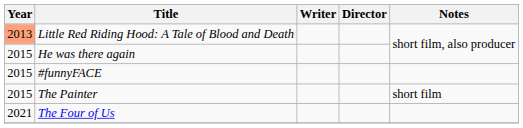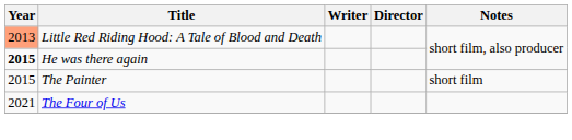 <table class="wikitable plainrowheaders">
 <tr>
 <th>Year</th>
 <th>Title</th>
 <th>Writer</th>
 <th>Director</th>
 <th>Notes</th>
 </tr>
 <tr>
 <td style="background: lightsalmon;">2013</td>
 <td><em>Little Red Riding Hood: A Tale of Blood and Death</em></td>
 <td></td>
 <td></td>
 <td rowspan="2">short film, also producer</td>
 </tr>
 <tr>
-<td>2015</td>
+<td><strong>2015</strong></td>
 <td><em>He was there again</em></td>
-<td></td>
-<td></td>
-</tr>
-<tr>
-<td>2015</td>
-<td><em>#funnyFACE</em></td>
-<td></td>
 <td></td>
 <td></td>
 </tr>
 <tr>
 <td>2015</td>
 <td><em>The Painter</em></td>
 <td></td>
 <td></td>
 <td>short film</td>
 </tr>
 <tr>
 <td>2021</td>
 <td><em><a href='#'>The Four of Us</a></em></td>
 <td></td>
 <td></td>
 <td></td>
 </tr>
 <tr>
 </tr>
 </table>
